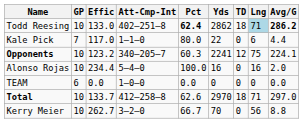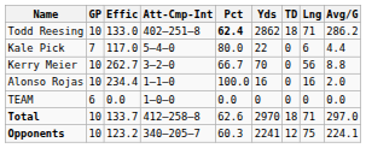 <table class="wikitable" style="white-space:nowrap">
 <tr>
 <th>Name</th>
 <th>GP</th>
 <th>Effic</th>
 <th>Att-Cmp-Int</th>
 <th>Pct</th>
 <th>Yds</th>
 <th>TD</th>
 <th>Lng</th>
 <th>Avg/G</th>
 </tr>
 <tr>
 <td>Todd Reesing</td>
 <td>10</td>
 <td>133.0</td>
 <td>402–251–8</td>
 <td><strong>62.4</strong></td>
 <td>2862</td>
 <td>18</td>
-<td style="background: lightblue;">71</td>
-<td><strong>286.2</strong></td>
+<td>71</td>
+<td>286.2</td>
 </tr>
 <tr>
 <td>Kale Pick</td>
 <td>7</td>
 <td>117.0</td>
-<td>1–1–0</td>
+<td>5–4–0</td>
 <td>80.0</td>
 <td>22</td>
 <td>0</td>
 <td>6</td>
 <td>4.4</td>
 </tr>
 <tr>
-<td><strong>Opponents</strong></td>
+<td>Kerry Meier</td>
 <td>10</td>
-<td>123.2</td>
-<td>340–205–7</td>
-<td>60.3</td>
-<td>2241</td>
-<td>12</td>
-<td>75</td>
-<td>224.1</td>
+<td>262.7</td>
+<td>3–2–0</td>
+<td>66.7</td>
+<td>70</td>
+<td>0</td>
+<td>56</td>
+<td>8.8</td>
 </tr>
 <tr>
 <td>Alonso Rojas</td>
 <td>10</td>
 <td>234.4</td>
-<td>5–4–0</td>
+<td>1–1–0</td>
 <td>100.0</td>
 <td>16</td>
 <td>0</td>
 <td>16</td>
 <td>2.0</td>
 </tr>
 <tr>
 <td>TEAM</td>
 <td>6</td>
 <td>0.0</td>
 <td>1–0–0</td>
 <td>0.0</td>
 <td>0</td>
 <td>0</td>
 <td>0</td>
 <td>0.0</td>
 </tr>
 <tr>
 <td><strong>Total</strong></td>
 <td>10</td>
 <td>133.7</td>
 <td>412–258–8</td>
 <td>62.6</td>
 <td>2970</td>
 <td>18</td>
 <td>71</td>
 <td>297.0</td>
 </tr>
 <tr>
-<td>Kerry Meier</td>
+<td><strong>Opponents</strong></td>
 <td>10</td>
-<td>262.7</td>
-<td>3–2–0</td>
-<td>66.7</td>
-<td>70</td>
-<td>0</td>
-<td>56</td>
-<td>8.8</td>
+<td>123.2</td>
+<td>340–205–7</td>
+<td>60.3</td>
+<td>2241</td>
+<td>12</td>
+<td>75</td>
+<td>224.1</td>
 </tr>
 </table>
